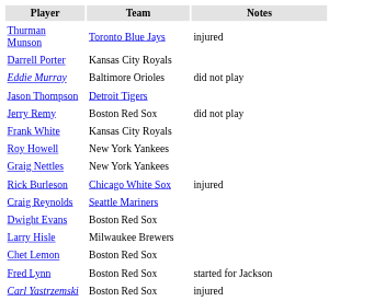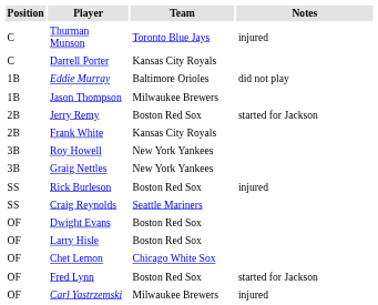 <table border="0" cellspacing="3" cellpadding="3">
 <tr style="background: #e3e3e3;">
+<th width="50">Position</th>
 <th width="115">Player</th>
 <th width="150">Team</th>
 <th width="200">Notes</th>
 </tr>
 <tr>
+<td>C</td>
 <td><a href='#'>Thurman Munson</a></td>
 <td><a href='#'>Toronto Blue Jays</a></td>
 <td>injured</td>
 </tr>
 <tr>
+<td>C</td>
 <td><a href='#'>Darrell Porter</a></td>
 <td>Kansas City Royals</td>
 <td></td>
 </tr>
 <tr>
+<td>1B</td>
 <td><em><a href='#'>Eddie Murray</a></em></td>
 <td>Baltimore Orioles</td>
 <td>did not play</td>
 </tr>
 <tr>
+<td>1B</td>
 <td><a href='#'>Jason Thompson</a></td>
-<td><a href='#'>Detroit Tigers</a></td>
+<td>Milwaukee Brewers</td>
 <td></td>
 </tr>
 <tr>
+<td>2B</td>
 <td><a href='#'>Jerry Remy</a></td>
 <td>Boston Red Sox</td>
-<td>did not play</td>
+<td>started for Jackson</td>
 </tr>
 <tr>
+<td>2B</td>
 <td><a href='#'>Frank White</a></td>
 <td>Kansas City Royals</td>
 <td></td>
 </tr>
 <tr>
+<td>3B</td>
 <td><a href='#'>Roy Howell</a></td>
 <td>New York Yankees</td>
 <td></td>
 </tr>
 <tr>
+<td>3B</td>
 <td><a href='#'>Graig Nettles</a></td>
 <td>New York Yankees</td>
 <td></td>
 </tr>
 <tr>
+<td>SS</td>
 <td><a href='#'>Rick Burleson</a></td>
-<td><a href='#'>Chicago White Sox</a></td>
+<td>Boston Red Sox</td>
 <td>injured</td>
 </tr>
 <tr>
+<td>SS</td>
 <td><a href='#'>Craig Reynolds</a></td>
 <td><a href='#'>Seattle Mariners</a></td>
 <td></td>
 </tr>
 <tr>
+<td>OF</td>
 <td><a href='#'>Dwight Evans</a></td>
 <td>Boston Red Sox</td>
 <td></td>
 </tr>
 <tr>
+<td>OF</td>
 <td><a href='#'>Larry Hisle</a></td>
-<td>Milwaukee Brewers</td>
-<td></td>
-</tr>
-<tr>
-<td><a href='#'>Chet Lemon</a></td>
 <td>Boston Red Sox</td>
 <td></td>
 </tr>
 <tr>
+<td>OF</td>
+<td><a href='#'>Chet Lemon</a></td>
+<td><a href='#'>Chicago White Sox</a></td>
+<td></td>
+</tr>
+<tr>
+<td>OF</td>
 <td><a href='#'>Fred Lynn</a></td>
 <td>Boston Red Sox</td>
 <td>started for Jackson</td>
 </tr>
 <tr>
+<td>OF</td>
 <td><em><a href='#'>Carl Yastrzemski</a></em></td>
-<td>Boston Red Sox</td>
+<td>Milwaukee Brewers</td>
 <td>injured</td>
 </tr>
 </table>
